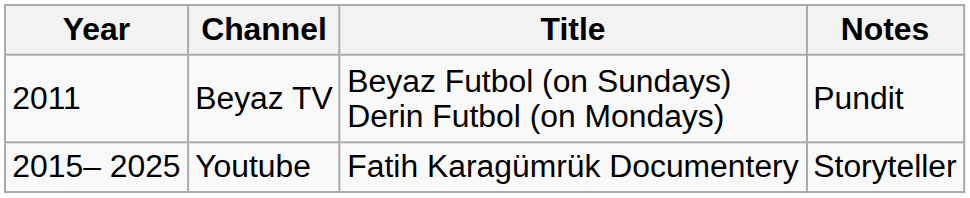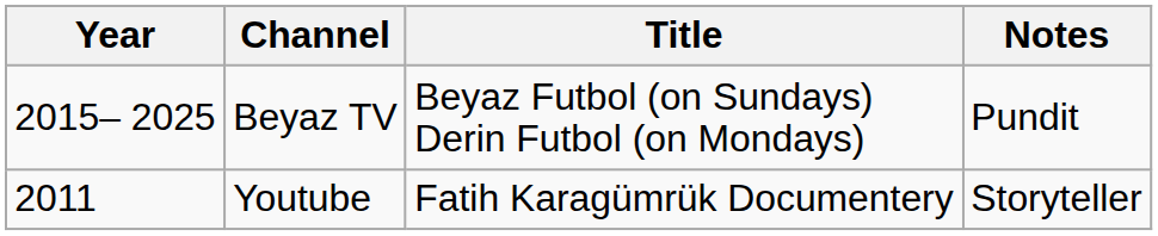 <table class="wikitable" style="margin:left;">
 <tr>
 <th>Year</th>
 <th>Channel</th>
 <th>Title</th>
 <th>Notes</th>
 </tr>
 <tr>
-<td>2011</td>
+<td>2015– 2025</td>
 <td>Beyaz TV</td>
 <td>Beyaz Futbol (on Sundays) <br> Derin Futbol (on Mondays)</td>
 <td>Pundit</td>
 </tr>
 <tr>
-<td>2015– 2025</td>
+<td>2011</td>
 <td>Youtube</td>
 <td>Fatih Karagümrük Documentery</td>
 <td>Storyteller</td>
 </tr>
 </table>
